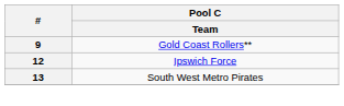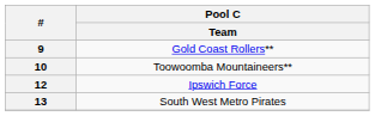 <table class="wikitable" width="80%" style="font-size:95%; text-align:center">
 <tr>
 <th width="5%" rowspan=2>#</th>
 <th colspan="1" align="center">Pool C</th>
 </tr>
 <tr>
 <th width="20%">Team</th>
 </tr>
 <tr>
 <th>9</th>
 <td align=center><a href='#'>Gold Coast Rollers</a>**</td>
 </tr>
 <tr>
+<th>10</th>
+<td align=center>Toowoomba Mountaineers**</td>
+</tr>
+<tr>
 <th>12</th>
 <td align=center><a href='#'>Ipswich Force</a></td>
 </tr>
 <tr>
 <th>13</th>
 <td align=center>South West Metro Pirates</td>
 </tr>
 <tr>
 </tr>
 </table>
